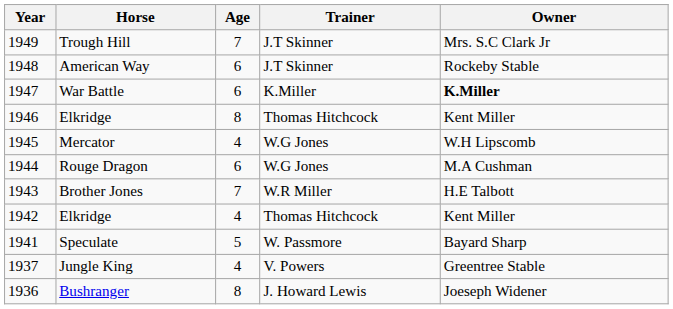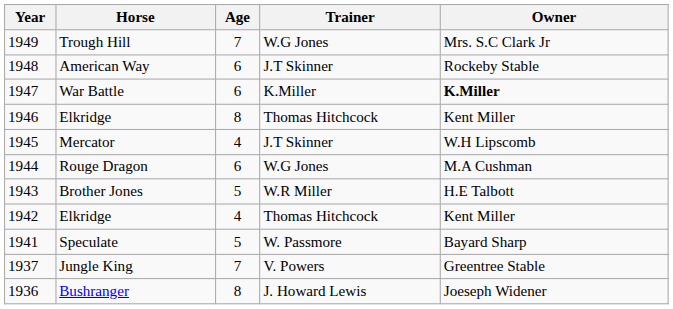 <table class="wikitable sortable" style="border-collapse: collapse; font-size:90%">
 <tr>
 <th style="width:42px;"><strong>Year</strong></th>
 <th style="width:145px;"><strong>Horse</strong></th>
 <th style="width:36px;"><strong>Age</strong></th>
 <th style="width:165px;"><strong>Trainer</strong></th>
 <th style="width:210px;"><strong>Owner</strong></th>
 </tr>
 <tr>
 <td>1949</td>
 <td>Trough Hill</td>
 <td align="center">7</td>
-<td>J.T Skinner</td>
+<td>W.G Jones</td>
 <td>Mrs. S.C Clark Jr</td>
 </tr>
 <tr>
 <td>1948</td>
 <td>American Way</td>
 <td align="center">6</td>
 <td>J.T Skinner</td>
 <td>Rockeby Stable</td>
 </tr>
 <tr>
 <td>1947</td>
 <td>War Battle</td>
 <td align="center">6</td>
 <td>K.Miller</td>
 <td><strong>K.Miller</strong></td>
 </tr>
 <tr>
 <td>1946</td>
 <td>Elkridge</td>
 <td align="center">8</td>
 <td>Thomas Hitchcock</td>
 <td>Kent Miller</td>
 </tr>
 <tr>
 <td>1945</td>
 <td>Mercator</td>
 <td align="center">4</td>
-<td>W.G Jones</td>
+<td>J.T Skinner</td>
 <td>W.H Lipscomb</td>
 </tr>
 <tr>
 <td>1944</td>
 <td>Rouge Dragon</td>
 <td align="center">6</td>
 <td>W.G Jones</td>
 <td>M.A Cushman</td>
 </tr>
 <tr>
 <td>1943</td>
 <td>Brother Jones</td>
-<td align="center">7</td>
+<td align="center">5</td>
 <td>W.R Miller</td>
 <td>H.E Talbott</td>
 </tr>
 <tr>
 <td>1942</td>
 <td>Elkridge</td>
 <td align="center">4</td>
 <td>Thomas Hitchcock</td>
 <td>Kent Miller</td>
 </tr>
 <tr>
 <td>1941</td>
 <td>Speculate</td>
 <td align="center">5</td>
 <td>W. Passmore</td>
 <td>Bayard Sharp</td>
 </tr>
 <tr>
 <td>1937</td>
 <td>Jungle King</td>
-<td align="center">4</td>
+<td align="center">7</td>
 <td>V. Powers</td>
 <td>Greentree Stable</td>
 </tr>
 <tr>
 <td>1936</td>
 <td><a href='#'>Bushranger</a></td>
 <td align="center">8</td>
 <td>J. Howard Lewis</td>
 <td>Joeseph Widener</td>
 </tr>
 </table>
